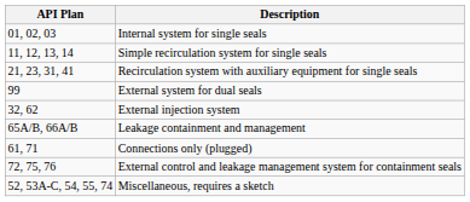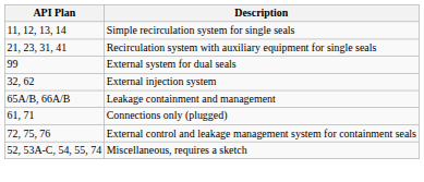 <table class="wikitable">
 <tr>
 <th>API Plan</th>
 <th>Description</th>
-</tr>
-<tr>
-<td>01, 02, 03</td>
-<td>Internal system for single seals</td>
 </tr>
 <tr>
 <td>11, 12, 13, 14</td>
 <td>Simple recirculation system for single seals</td>
 </tr>
 <tr>
 <td>21, 23, 31, 41</td>
 <td>Recirculation system with auxiliary equipment for single seals</td>
 </tr>
 <tr>
 <td>99</td>
 <td>External system for dual seals</td>
 </tr>
 <tr>
 <td>32, 62</td>
 <td>External injection system</td>
 </tr>
 <tr>
 <td>65A/B, 66A/B</td>
 <td>Leakage containment and management</td>
 </tr>
 <tr>
 <td>61, 71</td>
 <td>Connections only (plugged)</td>
 </tr>
 <tr>
 <td>72, 75, 76</td>
 <td>External control and leakage management system for containment seals</td>
 </tr>
 <tr>
 <td>52, 53A-C, 54, 55, 74</td>
 <td>Miscellaneous, requires a sketch</td>
 </tr>
 </table>
